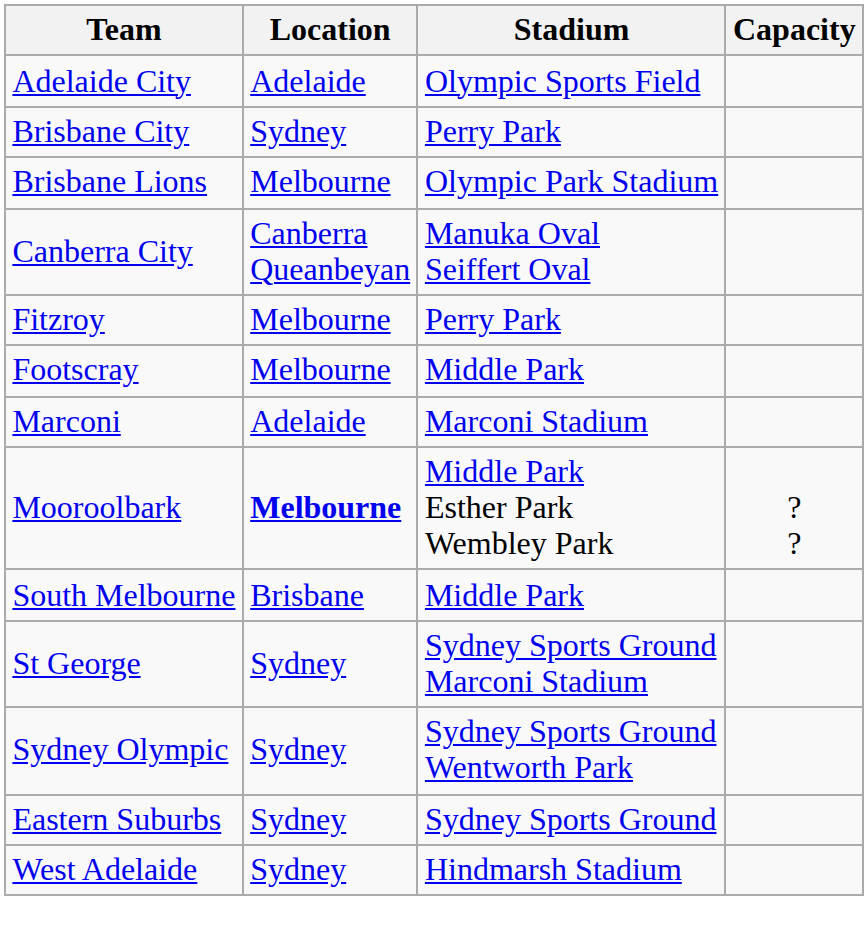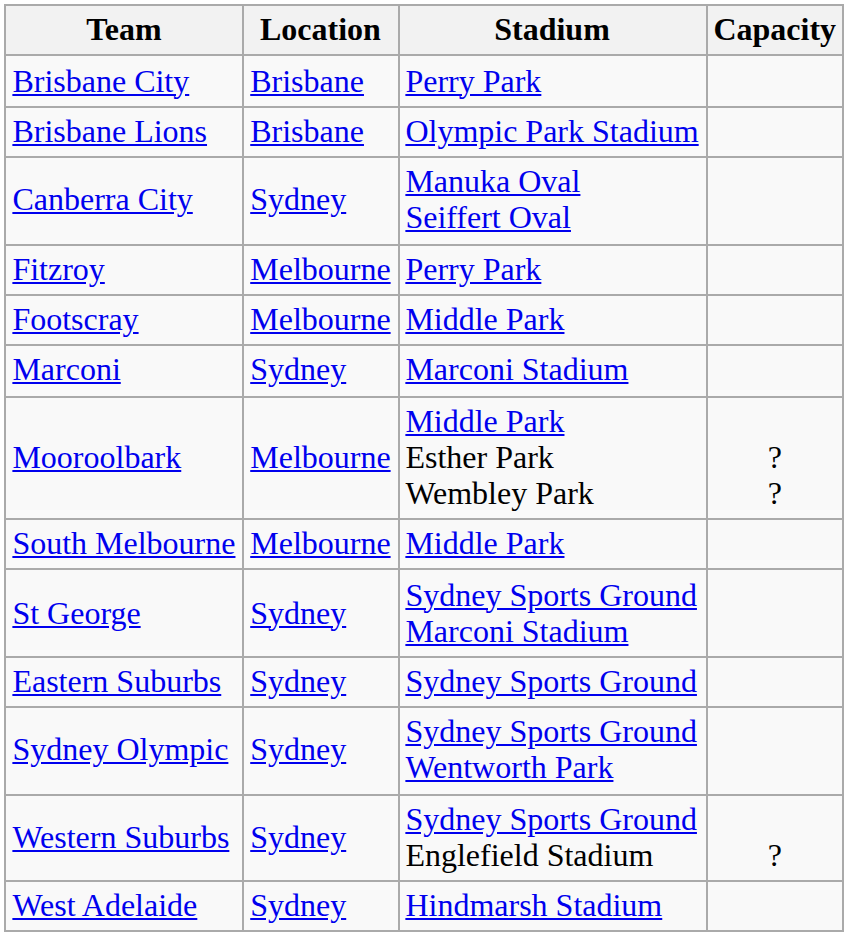 <table class="wikitable sortable">
 <tr>
 <th>Team</th>
 <th>Location</th>
 <th>Stadium</th>
 <th>Capacity</th>
 </tr>
 <tr>
-<td><a href='#'>Adelaide City</a></td>
-<td><a href='#'>Adelaide</a></td>
-<td><a href='#'>Olympic Sports Field</a></td>
-<td style="text-align:center"></td>
-</tr>
-<tr>
 <td><a href='#'>Brisbane City</a></td>
-<td><a href='#'>Sydney</a></td>
+<td><a href='#'>Brisbane</a></td>
 <td><a href='#'>Perry Park</a></td>
 <td style="text-align:center"></td>
 </tr>
 <tr>
 <td><a href='#'>Brisbane Lions</a></td>
-<td><a href='#'>Melbourne</a></td>
+<td><a href='#'>Brisbane</a></td>
 <td><a href='#'>Olympic Park Stadium</a></td>
 <td style="text-align:center"></td>
 </tr>
 <tr>
 <td><a href='#'>Canberra City</a></td>
-<td><a href='#'>Canberra</a><br><a href='#'>Queanbeyan</a></td>
+<td><a href='#'>Sydney</a></td>
 <td><a href='#'>Manuka Oval</a><br><a href='#'>Seiffert Oval</a></td>
 <td style="text-align:center"><br></td>
 </tr>
 <tr>
 <td><a href='#'>Fitzroy</a></td>
 <td><a href='#'>Melbourne</a></td>
 <td><a href='#'>Perry Park</a></td>
 <td style="text-align:center"></td>
 </tr>
 <tr>
 <td><a href='#'>Footscray</a></td>
 <td><a href='#'>Melbourne</a></td>
 <td><a href='#'>Middle Park</a></td>
 <td style="text-align:center"></td>
 </tr>
 <tr>
 <td><a href='#'>Marconi</a></td>
-<td><a href='#'>Adelaide</a></td>
+<td><a href='#'>Sydney</a></td>
 <td><a href='#'>Marconi Stadium</a></td>
 <td style="text-align:center"></td>
 </tr>
 <tr>
 <td><a href='#'>Mooroolbark</a></td>
-<td><strong><a href='#'>Melbourne</a></strong></td>
+<td><a href='#'>Melbourne</a></td>
 <td><a href='#'>Middle Park</a><br>Esther Park<br>Wembley Park</td>
 <td style="text-align:center"><br>?<br>?</td>
 </tr>
 <tr>
 <td><a href='#'>South Melbourne</a></td>
-<td><a href='#'>Brisbane</a></td>
+<td><a href='#'>Melbourne</a></td>
 <td><a href='#'>Middle Park</a></td>
 <td style="text-align:center"></td>
 </tr>
 <tr>
 <td><a href='#'>St George</a></td>
 <td><a href='#'>Sydney</a></td>
 <td><a href='#'>Sydney Sports Ground</a><br><a href='#'>Marconi Stadium</a></td>
 <td style="text-align:center"><br></td>
 </tr>
 <tr>
+<td><a href='#'>Eastern Suburbs</a></td>
+<td><a href='#'>Sydney</a></td>
+<td><a href='#'>Sydney Sports Ground</a></td>
+<td style="text-align:center"></td>
+</tr>
+<tr>
 <td><a href='#'>Sydney Olympic</a></td>
 <td><a href='#'>Sydney</a></td>
 <td><a href='#'>Sydney Sports Ground</a><br><a href='#'>Wentworth Park</a></td>
 <td style="text-align:center"><br></td>
 </tr>
 <tr>
-<td><a href='#'>Eastern Suburbs</a></td>
+<td><a href='#'>Western Suburbs</a></td>
 <td><a href='#'>Sydney</a></td>
-<td><a href='#'>Sydney Sports Ground</a></td>
-<td style="text-align:center"></td>
+<td><a href='#'>Sydney Sports Ground</a><br>Englefield Stadium</td>
+<td style="text-align:center"><br>?</td>
 </tr>
 <tr>
 <td><a href='#'>West Adelaide</a></td>
 <td><a href='#'>Sydney</a></td>
 <td><a href='#'>Hindmarsh Stadium</a></td>
 <td style="text-align:center"></td>
 </tr>
 </table>
